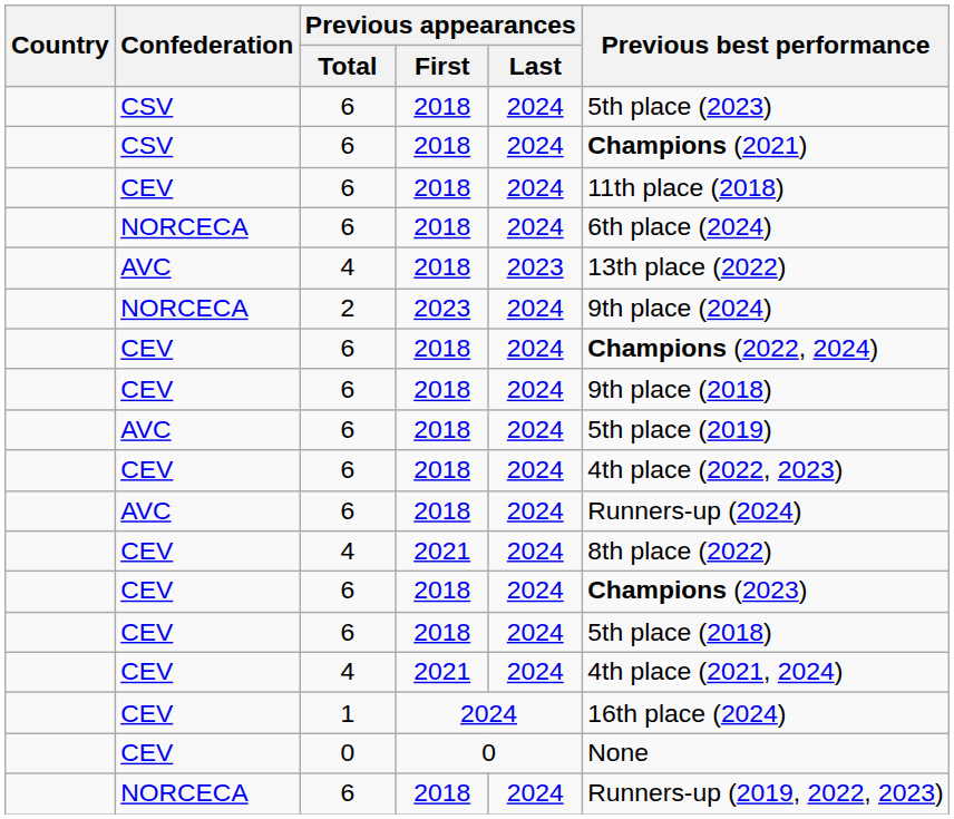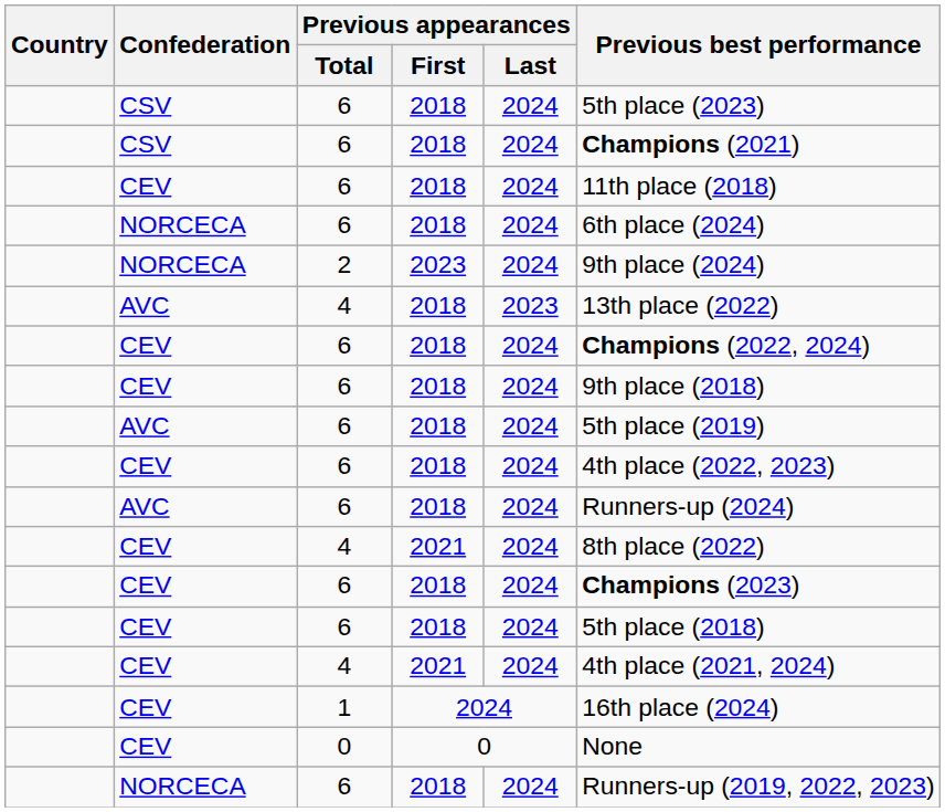 <table class="wikitable sortable">
 <tr>
 <th rowspan="2">Country</th>
 <th rowspan="2">Confederation</th>
 <th colspan="3">Previous appearances</th>
 <th rowspan="2">Previous best performance</th>
 </tr>
 <tr>
 <th>Total</th>
 <th>First</th>
 <th>Last</th>
 </tr>
 <tr>
 <td></td>
 <td><a href='#'>CSV</a></td>
 <td style="text-align:center">6</td>
 <td style="text-align:center"><a href='#'>2018</a></td>
 <td style="text-align:center"><a href='#'>2024</a></td>
 <td>5th place (<a href='#'>2023</a>)</td>
 </tr>
 <tr>
 <td></td>
 <td><a href='#'>CSV</a></td>
 <td style="text-align:center">6</td>
 <td style="text-align:center"><a href='#'>2018</a></td>
 <td style="text-align:center"><a href='#'>2024</a></td>
 <td><strong>Champions</strong> (<a href='#'>2021</a>)</td>
 </tr>
 <tr>
 <td></td>
 <td><a href='#'>CEV</a></td>
 <td style="text-align:center">6</td>
 <td style="text-align:center"><a href='#'>2018</a></td>
 <td style="text-align:center"><a href='#'>2024</a></td>
 <td>11th place (<a href='#'>2018</a>)</td>
 </tr>
 <tr>
 <td></td>
 <td><a href='#'>NORCECA</a></td>
 <td style="text-align:center">6</td>
 <td style="text-align:center"><a href='#'>2018</a></td>
 <td style="text-align:center"><a href='#'>2024</a></td>
 <td>6th place (<a href='#'>2024</a>)</td>
 </tr>
 <tr>
 <td></td>
+<td><a href='#'>NORCECA</a></td>
+<td style="text-align:center">2</td>
+<td style="text-align:center"><a href='#'>2023</a></td>
+<td style="text-align:center"><a href='#'>2024</a></td>
+<td>9th place (<a href='#'>2024</a>)</td>
+</tr>
+<tr>
+<td></td>
 <td><a href='#'>AVC</a></td>
 <td style="text-align:center">4</td>
 <td style="text-align:center"><a href='#'>2018</a></td>
 <td style="text-align:center"><a href='#'>2023</a></td>
 <td>13th place (<a href='#'>2022</a>)</td>
-</tr>
-<tr>
-<td></td>
-<td><a href='#'>NORCECA</a></td>
-<td style="text-align:center">2</td>
-<td style="text-align:center"><a href='#'>2023</a></td>
-<td style="text-align:center"><a href='#'>2024</a></td>
-<td>9th place (<a href='#'>2024</a>)</td>
 </tr>
 <tr>
 <td></td>
 <td><a href='#'>CEV</a></td>
 <td style="text-align:center">6</td>
 <td style="text-align:center"><a href='#'>2018</a></td>
 <td style="text-align:center"><a href='#'>2024</a></td>
 <td><strong>Champions </strong>(<a href='#'>2022</a>, <a href='#'>2024</a>)</td>
 </tr>
 <tr>
 <td></td>
 <td><a href='#'>CEV</a></td>
 <td style="text-align:center">6</td>
 <td style="text-align:center"><a href='#'>2018</a></td>
 <td style="text-align:center"><a href='#'>2024</a></td>
 <td>9th place (<a href='#'>2018</a>)</td>
 </tr>
 <tr>
 <td></td>
 <td><a href='#'>AVC</a></td>
 <td style="text-align:center">6</td>
 <td style="text-align:center"><a href='#'>2018</a></td>
 <td style="text-align:center"><a href='#'>2024</a></td>
 <td>5th place (<a href='#'>2019</a>)</td>
 </tr>
 <tr>
 <td></td>
 <td><a href='#'>CEV</a></td>
 <td style="text-align:center">6</td>
 <td style="text-align:center"><a href='#'>2018</a></td>
 <td style="text-align:center"><a href='#'>2024</a></td>
 <td>4th place (<a href='#'>2022</a>, <a href='#'>2023</a>)</td>
 </tr>
 <tr>
 <td></td>
 <td><a href='#'>AVC</a></td>
 <td style="text-align:center">6</td>
 <td style="text-align:center"><a href='#'>2018</a></td>
 <td style="text-align:center"><a href='#'>2024</a></td>
 <td>Runners-up (<a href='#'>2024</a>)</td>
 </tr>
 <tr>
 <td></td>
 <td><a href='#'>CEV</a></td>
 <td style="text-align:center">4</td>
 <td style="text-align:center"><a href='#'>2021</a></td>
 <td style="text-align:center"><a href='#'>2024</a></td>
 <td>8th place (<a href='#'>2022</a>)</td>
 </tr>
 <tr>
 <td></td>
 <td><a href='#'>CEV</a></td>
 <td style="text-align:center">6</td>
 <td style="text-align:center"><a href='#'>2018</a></td>
 <td style="text-align:center"><a href='#'>2024</a></td>
 <td><strong>Champions </strong>(<a href='#'>2023</a>)</td>
 </tr>
 <tr>
 <td></td>
 <td><a href='#'>CEV</a></td>
 <td style="text-align:center">6</td>
 <td style="text-align:center"><a href='#'>2018</a></td>
 <td style="text-align:center"><a href='#'>2024</a></td>
 <td>5th place (<a href='#'>2018</a>)</td>
 </tr>
 <tr>
 <td></td>
 <td><a href='#'>CEV</a></td>
 <td style="text-align:center">4</td>
 <td style="text-align:center"><a href='#'>2021</a></td>
 <td style="text-align:center"><a href='#'>2024</a></td>
 <td>4th place (<a href='#'>2021</a>, <a href='#'>2024</a>)</td>
 </tr>
 <tr>
 <td></td>
 <td><a href='#'>CEV</a></td>
 <td style="text-align:center">1</td>
 <td style="text-align:center" colspan=2><a href='#'>2024</a></td>
 <td>16th place (<a href='#'>2024</a>)</td>
 </tr>
 <tr>
 <td></td>
 <td><a href='#'>CEV</a></td>
 <td style="text-align:center">0</td>
 <td colspan="2" style="text-align:center">0</td>
 <td>None</td>
 </tr>
 <tr>
 <td></td>
 <td><a href='#'>NORCECA</a></td>
 <td style="text-align:center">6</td>
 <td style="text-align:center"><a href='#'>2018</a></td>
 <td style="text-align:center"><a href='#'>2024</a></td>
 <td>Runners-up (<a href='#'>2019</a>, <a href='#'>2022</a>, <a href='#'>2023</a>)</td>
 </tr>
 </table>
